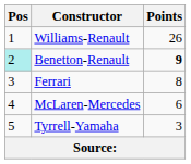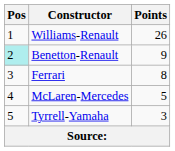 <table class="wikitable" style="font-size: 95%;">
 <tr>
 <th>Pos</th>
 <th>Constructor</th>
 <th>Points</th>
 </tr>
 <tr>
 <td>1</td>
 <td> <a href='#'>Williams</a>-<a href='#'>Renault</a></td>
 <td align="right">26</td>
 </tr>
 <tr>
 <td style="background: paleturquoise;">2</td>
 <td> <a href='#'>Benetton</a>-<a href='#'>Renault</a></td>
-<td align="right"><strong>9</strong></td>
+<td align="right">9</td>
 </tr>
 <tr>
 <td>3</td>
 <td> <a href='#'>Ferrari</a></td>
 <td align="right">8</td>
 </tr>
 <tr>
 <td>4</td>
 <td> <a href='#'>McLaren</a>-<a href='#'>Mercedes</a></td>
-<td align="right">6</td>
+<td align="right">5</td>
 </tr>
 <tr>
 <td>5</td>
 <td> <a href='#'>Tyrrell</a>-<a href='#'>Yamaha</a></td>
 <td align="right">3</td>
 </tr>
 <tr>
 <th colspan="4">Source: </th>
 </tr>
 </table>
